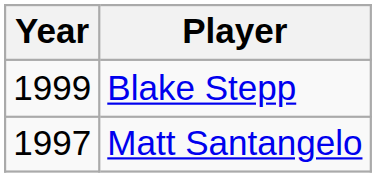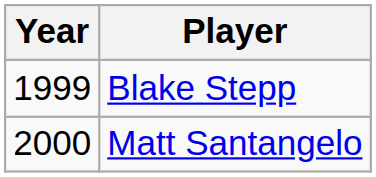 <table class="wikitable">
 <tr>
 <th>Year</th>
 <th>Player</th>
 </tr>
 <tr>
 <td>1999</td>
 <td><a href='#'>Blake Stepp</a></td>
 </tr>
 <tr>
-<td>1997</td>
+<td>2000</td>
 <td><a href='#'>Matt Santangelo</a></td>
 </tr>
 </table>
